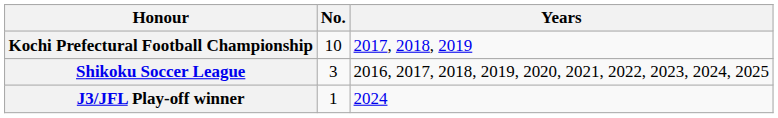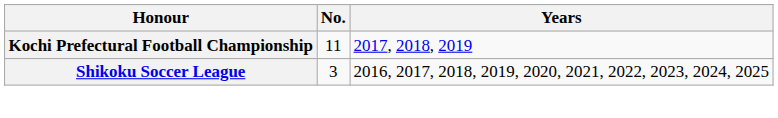 <table class="wikitable plainrowheaders">
 <tr>
 <th scope=col>Honour</th>
 <th scope=col>No.</th>
 <th scope=col>Years</th>
 </tr>
 <tr>
 <th scope=row>Kochi Prefectural Football Championship</th>
-<td align="center">10</td>
+<td align="center">11</td>
 <td><a href='#'>2017</a>, <a href='#'>2018</a>, <a href='#'>2019</a></td>
 </tr>
 <tr>
 <th scope=row><a href='#'>Shikoku Soccer League</a></th>
 <td align="center">3</td>
 <td>2016, 2017, 2018, 2019, 2020, 2021, 2022, 2023, 2024, 2025</td>
 </tr>
-<tr>
-<th scope=row><a href='#'>J3/JFL</a> Play-off winner</th>
-<td align="center">1</td>
-<td><a href='#'>2024</a></td>
-</tr>
 </table>
